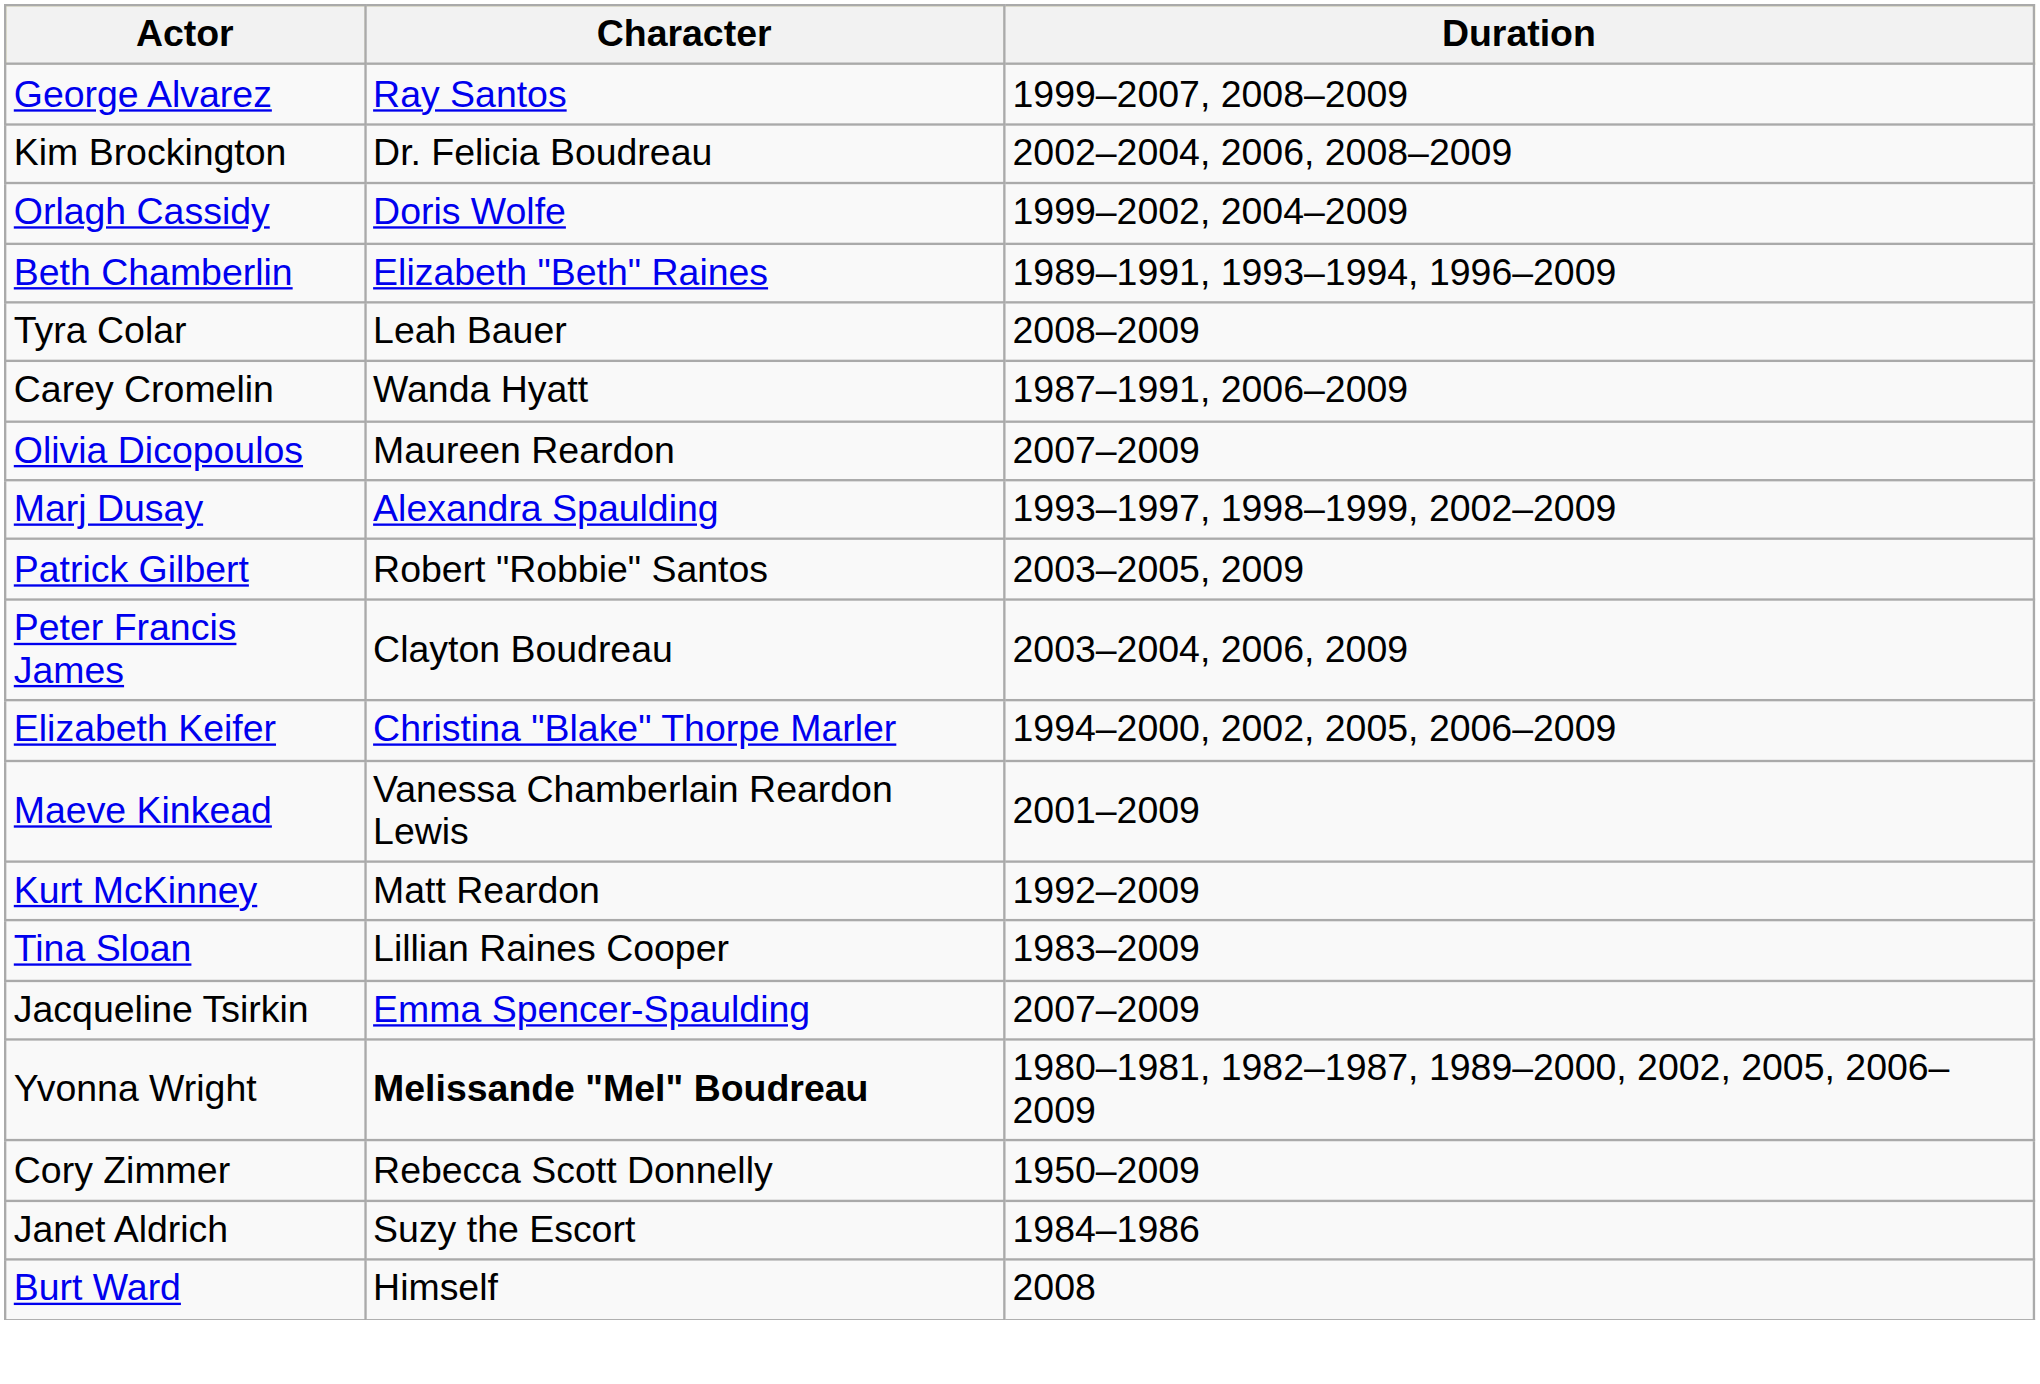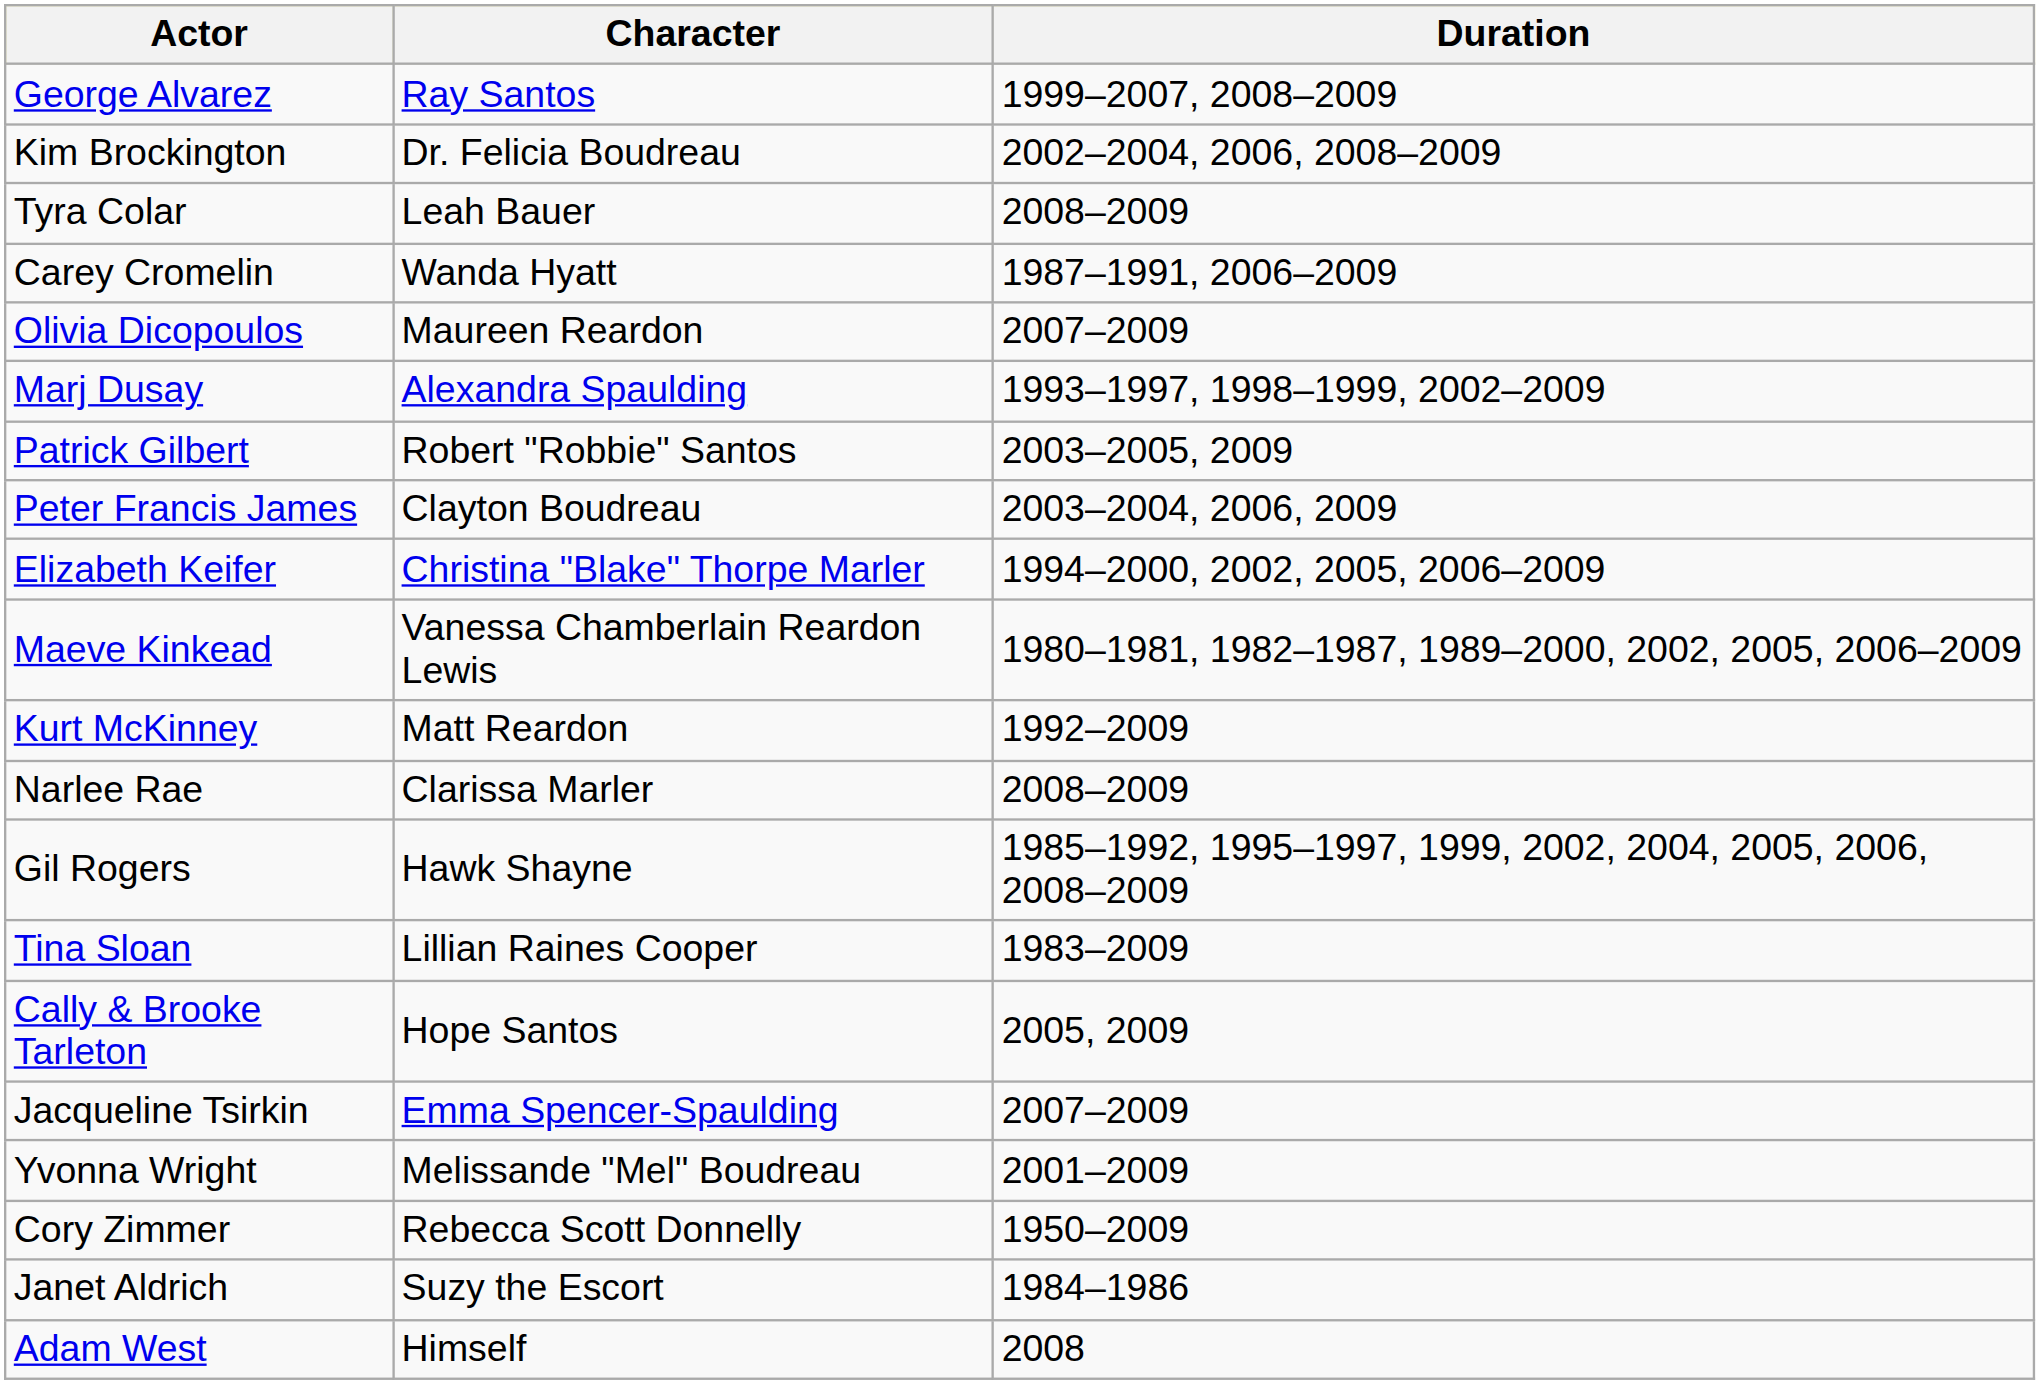 <table class="wikitable">
 <tr style="background:khaki; text-align:center;">
 <th>Actor</th>
 <th>Character</th>
 <th>Duration</th>
 </tr>
 <tr>
 <td><a href='#'>George Alvarez</a></td>
 <td><a href='#'>Ray Santos</a></td>
 <td>1999–2007, 2008–2009</td>
 </tr>
 <tr>
 <td>Kim Brockington</td>
 <td>Dr. Felicia Boudreau</td>
 <td>2002–2004, 2006, 2008–2009</td>
-</tr>
-<tr>
-<td><a href='#'>Orlagh Cassidy</a></td>
-<td><a href='#'>Doris Wolfe</a></td>
-<td>1999–2002, 2004–2009</td>
-</tr>
-<tr>
-<td><a href='#'>Beth Chamberlin</a></td>
-<td><a href='#'>Elizabeth "Beth" Raines</a></td>
-<td>1989–1991, 1993–1994, 1996–2009</td>
 </tr>
 <tr>
 <td>Tyra Colar</td>
 <td>Leah Bauer</td>
 <td>2008–2009</td>
 </tr>
 <tr>
 <td>Carey Cromelin</td>
 <td>Wanda Hyatt</td>
 <td>1987–1991, 2006–2009</td>
 </tr>
 <tr>
 <td><a href='#'>Olivia Dicopoulos</a></td>
 <td>Maureen Reardon</td>
 <td>2007–2009</td>
 </tr>
 <tr>
 <td><a href='#'>Marj Dusay</a></td>
 <td><a href='#'>Alexandra Spaulding</a></td>
 <td>1993–1997, 1998–1999, 2002–2009</td>
 </tr>
 <tr>
 <td><a href='#'>Patrick Gilbert</a></td>
 <td>Robert "Robbie" Santos</td>
 <td>2003–2005, 2009</td>
 </tr>
 <tr>
 <td><a href='#'>Peter Francis James</a></td>
 <td>Clayton Boudreau</td>
 <td>2003–2004, 2006, 2009</td>
 </tr>
 <tr>
 <td><a href='#'>Elizabeth Keifer</a></td>
 <td><a href='#'>Christina "Blake" Thorpe Marler</a></td>
 <td>1994–2000, 2002, 2005, 2006–2009</td>
 </tr>
 <tr>
 <td><a href='#'>Maeve Kinkead</a></td>
 <td>Vanessa Chamberlain Reardon Lewis</td>
-<td>2001–2009</td>
+<td>1980–1981, 1982–1987, 1989–2000, 2002, 2005, 2006–2009</td>
 </tr>
 <tr>
 <td><a href='#'>Kurt McKinney</a></td>
 <td>Matt Reardon</td>
 <td>1992–2009</td>
 </tr>
 <tr>
+<td>Narlee Rae</td>
+<td>Clarissa Marler</td>
+<td>2008–2009</td>
+</tr>
+<tr>
+<td>Gil Rogers</td>
+<td>Hawk Shayne</td>
+<td>1985–1992, 1995–1997, 1999, 2002, 2004, 2005, 2006, 2008–2009</td>
+</tr>
+<tr>
 <td><a href='#'>Tina Sloan</a></td>
 <td>Lillian Raines Cooper</td>
 <td>1983–2009</td>
+</tr>
+<tr>
+<td><a href='#'>Cally & Brooke Tarleton</a></td>
+<td>Hope Santos</td>
+<td>2005, 2009</td>
 </tr>
 <tr>
 <td>Jacqueline Tsirkin</td>
 <td><a href='#'>Emma Spencer-Spaulding</a></td>
 <td>2007–2009</td>
 </tr>
 <tr>
 <td>Yvonna Wright</td>
-<td><strong>Melissande "Mel" Boudreau</strong></td>
-<td>1980–1981, 1982–1987, 1989–2000, 2002, 2005, 2006–2009</td>
+<td>Melissande "Mel" Boudreau</td>
+<td>2001–2009</td>
 </tr>
 <tr>
 <td>Cory Zimmer</td>
 <td>Rebecca Scott Donnelly</td>
 <td>1950–2009</td>
 </tr>
 <tr>
 <td>Janet Aldrich</td>
 <td>Suzy the Escort</td>
 <td>1984–1986</td>
 </tr>
 <tr>
-<td><a href='#'>Burt Ward</a></td>
+<td><a href='#'>Adam West</a></td>
 <td>Himself</td>
 <td>2008</td>
 </tr>
 </table>
